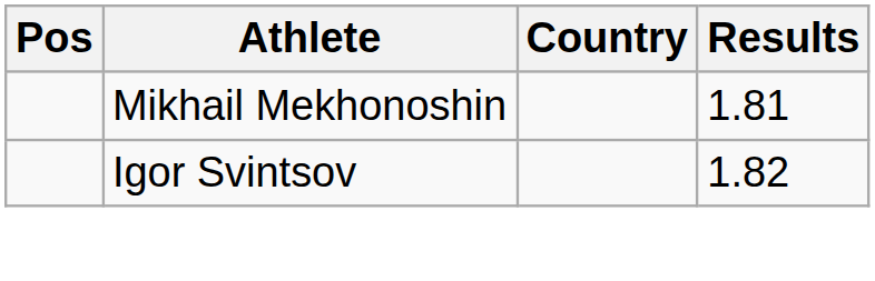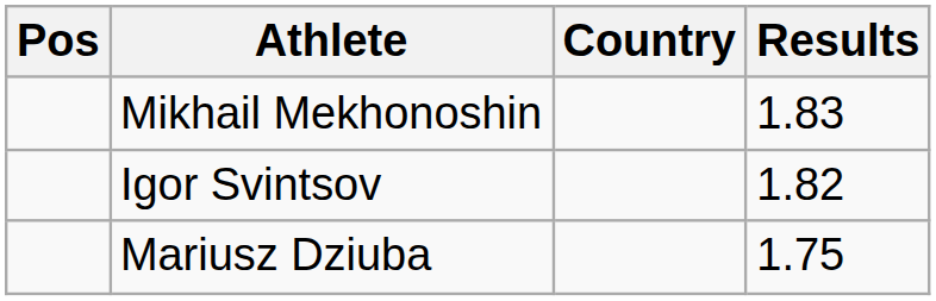 <table class="wikitable wikble">
 <tr>
 <th>Pos</th>
 <th>Athlete</th>
 <th>Country</th>
 <th>Results</th>
 </tr>
 <tr>
 <td align="center"></td>
 <td>Mikhail Mekhonoshin</td>
 <td></td>
-<td>1.81</td>
+<td>1.83</td>
 </tr>
 <tr>
 <td align="center"></td>
 <td>Igor Svintsov</td>
 <td></td>
 <td>1.82</td>
 </tr>
+<tr>
+<td align="center"></td>
+<td>Mariusz Dziuba</td>
+<td></td>
+<td>1.75</td>
+</tr>
 </table>
